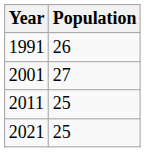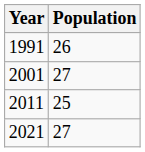 <table class="wikitable">
 <tr>
 <th>Year</th>
 <th>Population</th>
 </tr>
 <tr>
 <td>1991</td>
 <td>26</td>
 </tr>
 <tr>
 <td>2001</td>
 <td>27</td>
 </tr>
 <tr>
 <td>2011</td>
 <td>25</td>
 </tr>
 <tr>
 <td>2021</td>
-<td>25</td>
+<td>27</td>
 </tr>
 </table>
